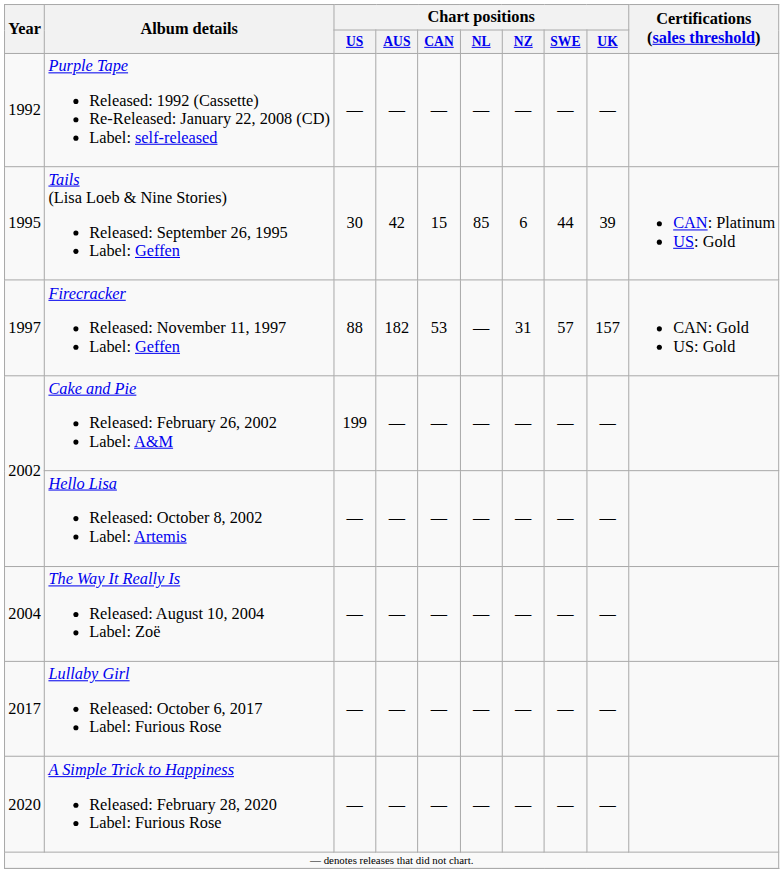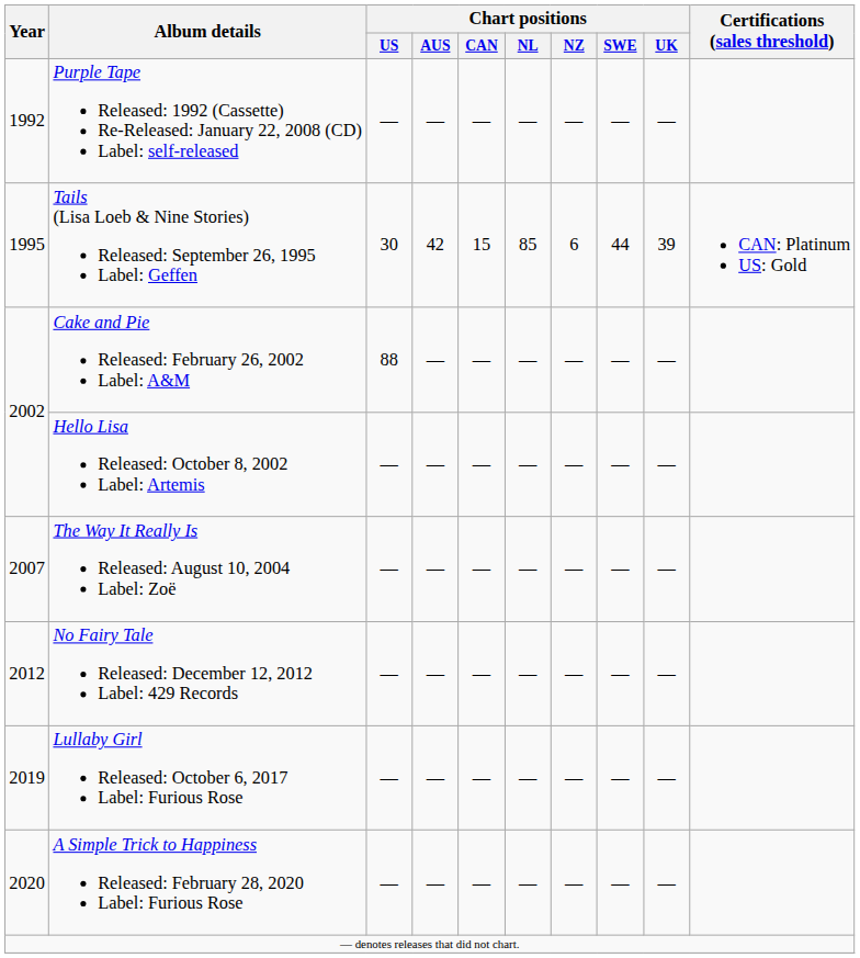 <table class="wikitable" style="text-align:center;">
 <tr>
 <th rowspan="2">Year</th>
 <th rowspan="2">Album details</th>
 <th colspan="7">Chart positions</th>
 <th rowspan="2">Certifications<br>(<a href='#'>sales threshold</a>)</th>
 </tr>
 <tr style="font-size:smaller;">
 <th width="35"><a href='#'>US</a><br></th>
 <th width="35"><a href='#'>AUS</a><br></th>
 <th width="35"><a href='#'>CAN</a><br></th>
 <th width="35"><a href='#'>NL</a><br></th>
 <th width="35"><a href='#'>NZ</a><br></th>
 <th width="35"><a href='#'>SWE</a><br></th>
 <th width="35"><a href='#'>UK</a><br></th>
 </tr>
 <tr>
 <td>1992</td>
 <td align="left"><em><a href='#'>Purple Tape</a></em><br><ul><li>Released: 1992 (Cassette)</li><li>Re-Released: January 22, 2008 (CD)</li><li>Label: <a href='#'>self-released</a></li></ul></td>
 <td>—</td>
 <td>—</td>
 <td>—</td>
 <td>—</td>
 <td>—</td>
 <td>—</td>
 <td>—</td>
 <td align="left"></td>
 </tr>
 <tr>
 <td>1995</td>
 <td align="left"><em><a href='#'>Tails</a></em> <br>(Lisa Loeb & Nine Stories)<br><ul><li>Released: September 26, 1995</li><li>Label: <a href='#'>Geffen</a></li></ul></td>
 <td>30</td>
 <td>42</td>
 <td>15</td>
 <td>85</td>
 <td>6</td>
 <td>44</td>
 <td>39</td>
 <td align="left"><br><ul><li><a href='#'>CAN</a>: Platinum</li><li><a href='#'>US</a>: Gold</li></ul></td>
 </tr>
 <tr>
-<td>1997</td>
-<td align="left"><em><a href='#'>Firecracker</a></em><br><ul><li>Released: November 11, 1997</li><li>Label: <a href='#'>Geffen</a></li></ul></td>
-<td>88</td>
-<td>182</td>
-<td>53</td>
-<td>—</td>
-<td>31</td>
-<td>57</td>
-<td>157</td>
-<td align="left"><br><ul><li>CAN: Gold</li><li>US: Gold</li></ul></td>
-</tr>
-<tr>
 <td rowspan="2">2002</td>
 <td align="left"><em><a href='#'>Cake and Pie</a></em><br><ul><li>Released: February 26, 2002</li><li>Label: <a href='#'>A&M</a></li></ul></td>
-<td>199</td>
+<td>88</td>
 <td>—</td>
 <td>—</td>
 <td>—</td>
 <td>—</td>
 <td>—</td>
 <td>—</td>
 <td align="left"></td>
 </tr>
 <tr>
 <td align="left"><em><a href='#'>Hello Lisa</a></em><br><ul><li>Released: October 8, 2002</li><li>Label: <a href='#'>Artemis</a></li></ul></td>
 <td>—</td>
 <td>—</td>
 <td>—</td>
 <td>—</td>
 <td>—</td>
 <td>—</td>
 <td>—</td>
 <td align="left"></td>
 </tr>
 <tr>
-<td>2004</td>
+<td>2007</td>
 <td align="left"><em><a href='#'>The Way It Really Is</a></em><br><ul><li>Released: August 10, 2004</li><li>Label: Zoë</li></ul></td>
 <td>—</td>
 <td>—</td>
 <td>—</td>
 <td>—</td>
 <td>—</td>
 <td>—</td>
 <td>—</td>
 <td align="left"></td>
 </tr>
 <tr>
-<td>2017</td>
+<td>2012</td>
+<td align="left"><em><a href='#'>No Fairy Tale</a></em><br><ul><li>Released: December 12, 2012</li><li>Label: 429 Records</li></ul></td>
+<td>—</td>
+<td>—</td>
+<td>—</td>
+<td>—</td>
+<td>—</td>
+<td>—</td>
+<td>—</td>
+<td align="left"></td>
+</tr>
+<tr>
+<td>2019</td>
 <td align="left"><em><a href='#'>Lullaby Girl</a></em><br><ul><li>Released: October 6, 2017</li><li>Label: Furious Rose</li></ul></td>
 <td>—</td>
 <td>—</td>
 <td>—</td>
 <td>—</td>
 <td>—</td>
 <td>—</td>
 <td>—</td>
 <td align="left"></td>
 </tr>
 <tr>
 <td>2020</td>
 <td align="left"><em><a href='#'>A Simple Trick to Happiness</a></em><br><ul><li>Released: February 28, 2020</li><li>Label: Furious Rose</li></ul></td>
 <td>—</td>
 <td>—</td>
 <td>—</td>
 <td>—</td>
 <td>—</td>
 <td>—</td>
 <td>—</td>
 <td align="left"></td>
 </tr>
 <tr>
 <td align="center" colspan="10" style="font-size: 8pt">— denotes releases that did not chart.</td>
 </tr>
 <tr>
 </tr>
 </table>
